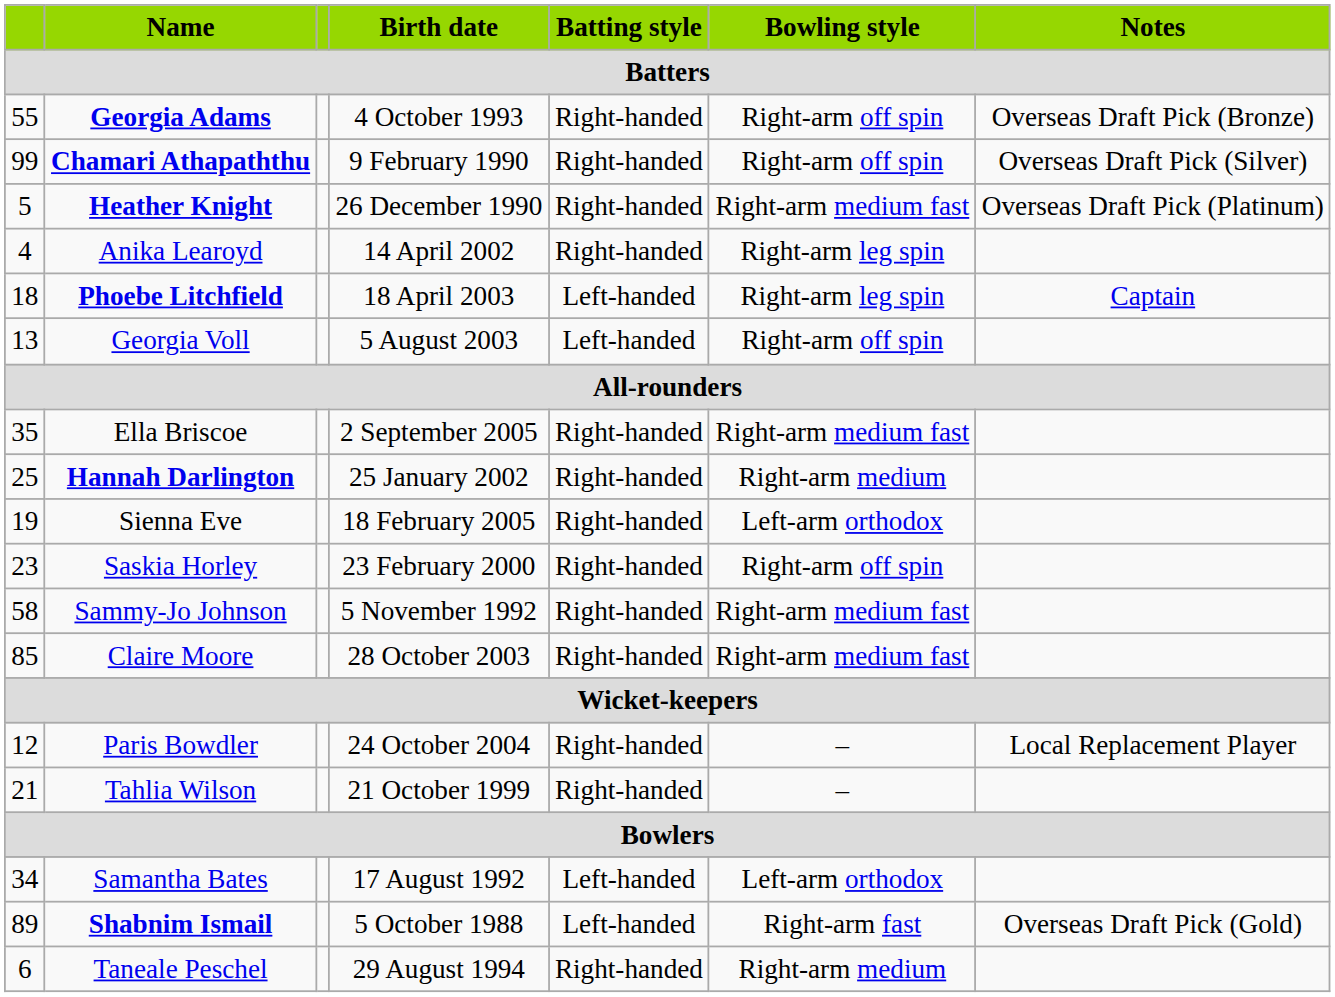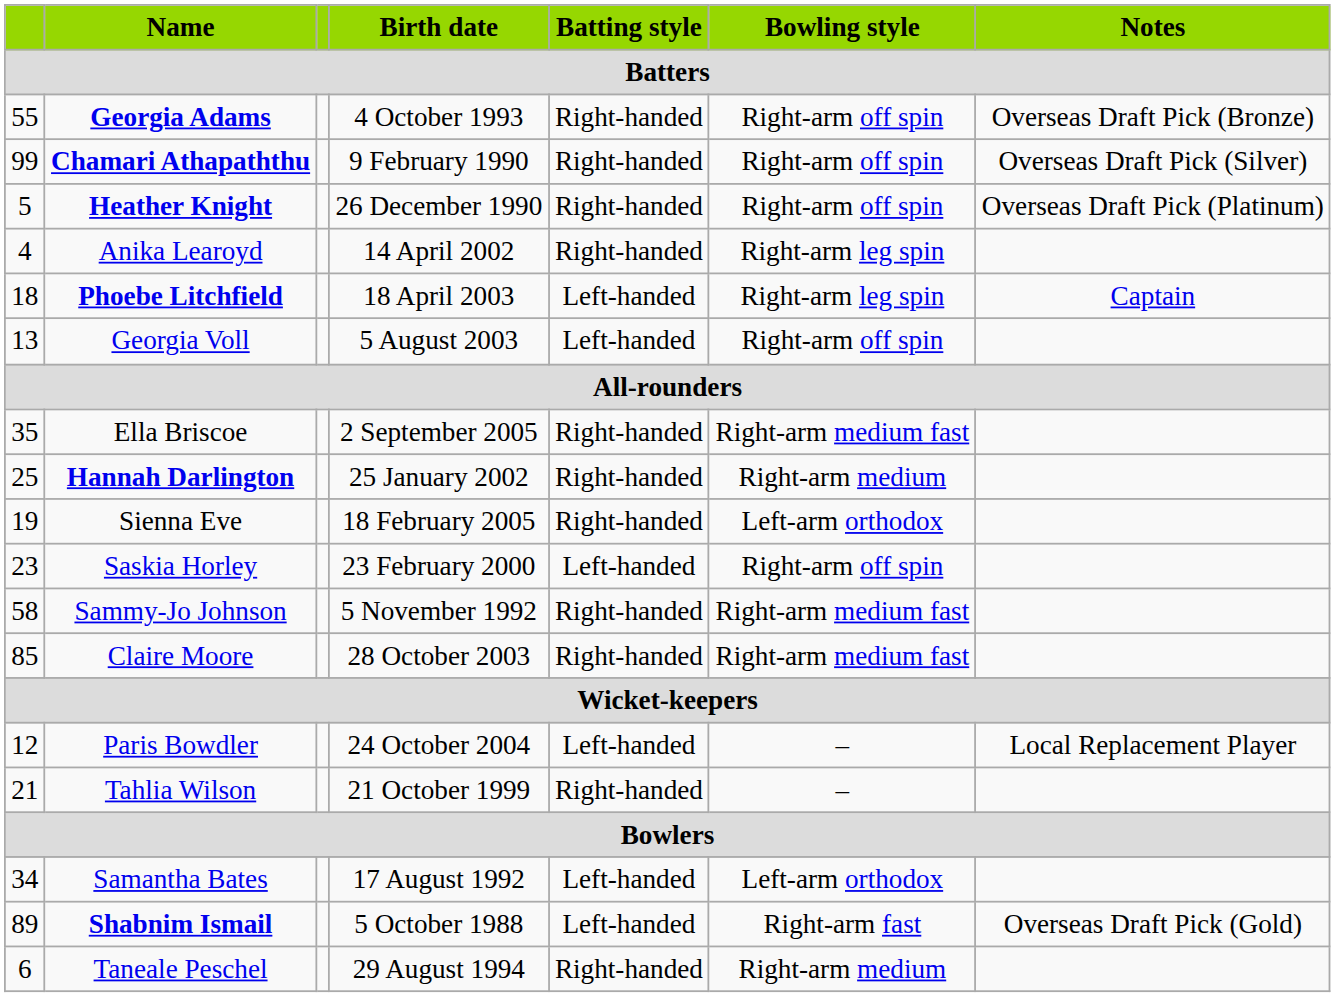 <table class="wikitable" style="font-size:95%;">
 <tr>
 <th style="background:#96d701; color:black;"></th>
 <th style="background:#96d701; color:black;">Name</th>
 <th style="background:#96d701; color:black;"></th>
 <th style="background:#96d701; color:black;">Birth date</th>
 <th style="background:#96d701; color:black;">Batting style</th>
 <th style="background:#96d701; color:black;">Bowling style</th>
 <th style="background:#96d701; color:black;">Notes</th>
 </tr>
 <tr>
 <th colspan="7" style="background: #DCDCDC; text-align:center;">Batters</th>
 </tr>
 <tr align="center">
 <td>55</td>
 <td><strong><a href='#'>Georgia Adams</a></strong></td>
 <td></td>
 <td>4 October 1993</td>
 <td>Right-handed</td>
 <td>Right-arm <a href='#'>off spin</a></td>
 <td>Overseas Draft Pick (Bronze)</td>
 </tr>
 <tr align="center">
 <td>99</td>
 <td><strong><a href='#'>Chamari Athapaththu</a></strong></td>
 <td></td>
 <td>9 February 1990</td>
 <td>Right-handed</td>
 <td>Right-arm <a href='#'>off spin</a></td>
 <td>Overseas Draft Pick (Silver)</td>
 </tr>
 <tr align="center">
 <td>5</td>
 <td><strong><a href='#'>Heather Knight</a></strong></td>
 <td></td>
 <td>26 December 1990</td>
 <td>Right-handed</td>
-<td>Right-arm <a href='#'>medium fast</a></td>
+<td>Right-arm <a href='#'>off spin</a></td>
 <td>Overseas Draft Pick (Platinum)</td>
 </tr>
 <tr align="center">
 <td>4</td>
 <td><a href='#'>Anika Learoyd</a></td>
 <td></td>
 <td>14 April 2002</td>
 <td>Right-handed</td>
 <td>Right-arm <a href='#'>leg spin</a></td>
 <td></td>
 </tr>
 <tr align="center">
 <td>18</td>
 <td><strong><a href='#'>Phoebe Litchfield</a></strong></td>
 <td></td>
 <td>18 April 2003</td>
 <td>Left-handed</td>
 <td>Right-arm <a href='#'>leg spin</a></td>
 <td><a href='#'>Captain</a></td>
 </tr>
 <tr align="center">
 <td>13</td>
 <td><a href='#'>Georgia Voll</a></td>
 <td></td>
 <td>5 August 2003</td>
 <td>Left-handed</td>
 <td>Right-arm <a href='#'>off spin</a></td>
 <td></td>
 </tr>
 <tr>
 <th colspan="7" style="background: #DCDCDC; text-align:center;">All-rounders</th>
 </tr>
 <tr align="center">
 <td>35</td>
 <td>Ella Briscoe</td>
 <td></td>
 <td>2 September 2005</td>
 <td>Right-handed</td>
 <td>Right-arm <a href='#'>medium fast</a></td>
 <td></td>
 </tr>
 <tr align="center">
 <td>25</td>
 <td><strong><a href='#'>Hannah Darlington</a></strong></td>
 <td></td>
 <td>25 January 2002</td>
 <td>Right-handed</td>
 <td>Right-arm <a href='#'>medium</a></td>
 <td></td>
 </tr>
 <tr align="center">
 <td>19</td>
 <td>Sienna Eve</td>
 <td></td>
 <td>18 February 2005</td>
 <td>Right-handed</td>
 <td>Left-arm <a href='#'>orthodox</a></td>
 <td></td>
 </tr>
 <tr align="center">
 <td>23</td>
 <td><a href='#'>Saskia Horley</a></td>
 <td></td>
 <td>23 February 2000</td>
-<td>Right-handed</td>
+<td>Left-handed</td>
 <td>Right-arm <a href='#'>off spin</a></td>
 <td></td>
 </tr>
 <tr align="center">
 <td>58</td>
 <td><a href='#'>Sammy-Jo Johnson</a></td>
 <td></td>
 <td>5 November 1992</td>
 <td>Right-handed</td>
 <td>Right-arm <a href='#'>medium fast</a></td>
 <td></td>
 </tr>
 <tr align="center">
 <td>85</td>
 <td><a href='#'>Claire Moore</a></td>
 <td></td>
 <td>28 October 2003</td>
 <td>Right-handed</td>
 <td>Right-arm <a href='#'>medium fast</a></td>
 <td></td>
 </tr>
 <tr>
 <th colspan="7" style="background: #DCDCDC; text-align:center;">Wicket-keepers</th>
 </tr>
 <tr align="center">
 <td>12</td>
 <td><a href='#'>Paris Bowdler</a></td>
 <td></td>
 <td>24 October 2004</td>
-<td>Right-handed</td>
+<td>Left-handed</td>
 <td>–</td>
 <td>Local Replacement Player</td>
 </tr>
 <tr align="center">
 <td>21</td>
 <td><a href='#'>Tahlia Wilson</a></td>
 <td></td>
 <td>21 October 1999</td>
 <td>Right-handed</td>
 <td>–</td>
 <td></td>
 </tr>
 <tr>
 <th colspan="7" style="background: #DCDCDC; text-align:center;">Bowlers</th>
 </tr>
 <tr align="center">
 <td>34</td>
 <td><a href='#'>Samantha Bates</a></td>
 <td></td>
 <td>17 August 1992</td>
 <td>Left-handed</td>
 <td>Left-arm <a href='#'>orthodox</a></td>
 <td></td>
 </tr>
 <tr align="center">
 <td>89</td>
 <td><strong><a href='#'>Shabnim Ismail</a></strong></td>
 <td></td>
 <td>5 October 1988</td>
 <td>Left-handed</td>
 <td>Right-arm <a href='#'>fast</a></td>
 <td>Overseas Draft Pick (Gold)</td>
 </tr>
 <tr align="center">
 <td>6</td>
 <td><a href='#'>Taneale Peschel</a></td>
 <td></td>
 <td>29 August 1994</td>
 <td>Right-handed</td>
 <td>Right-arm <a href='#'>medium</a></td>
 <td></td>
 </tr>
 </table>
